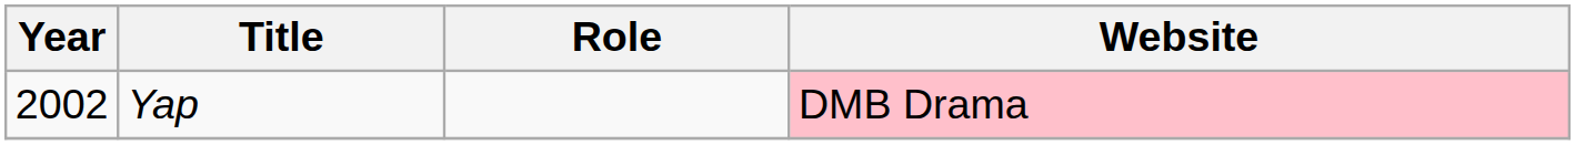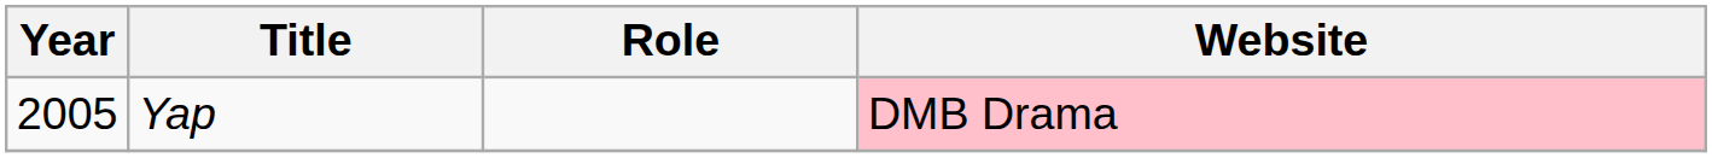 <table class="wikitable" style="width:600px">
 <tr>
 <th width=10>Year</th>
 <th>Title</th>
 <th>Role</th>
 <th>Website</th>
 </tr>
 <tr>
-<td>2002</td>
+<td>2005</td>
 <td><em>Yap</em> </td>
 <td></td>
 <td style="background: pink;">DMB Drama</td>
 </tr>
 <tr>
 </tr>
 </table>
